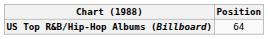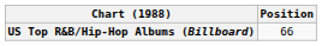 <table class="wikitable plainrowheaders" style="text-align:center">
 <tr>
 <th scope="col">Chart (1988)</th>
 <th scope="col">Position</th>
 </tr>
 <tr>
 <th scope="row">US Top R&B/Hip-Hop Albums (<em>Billboard</em>)</th>
-<td>64</td>
+<td>66</td>
 </tr>
 </table>
